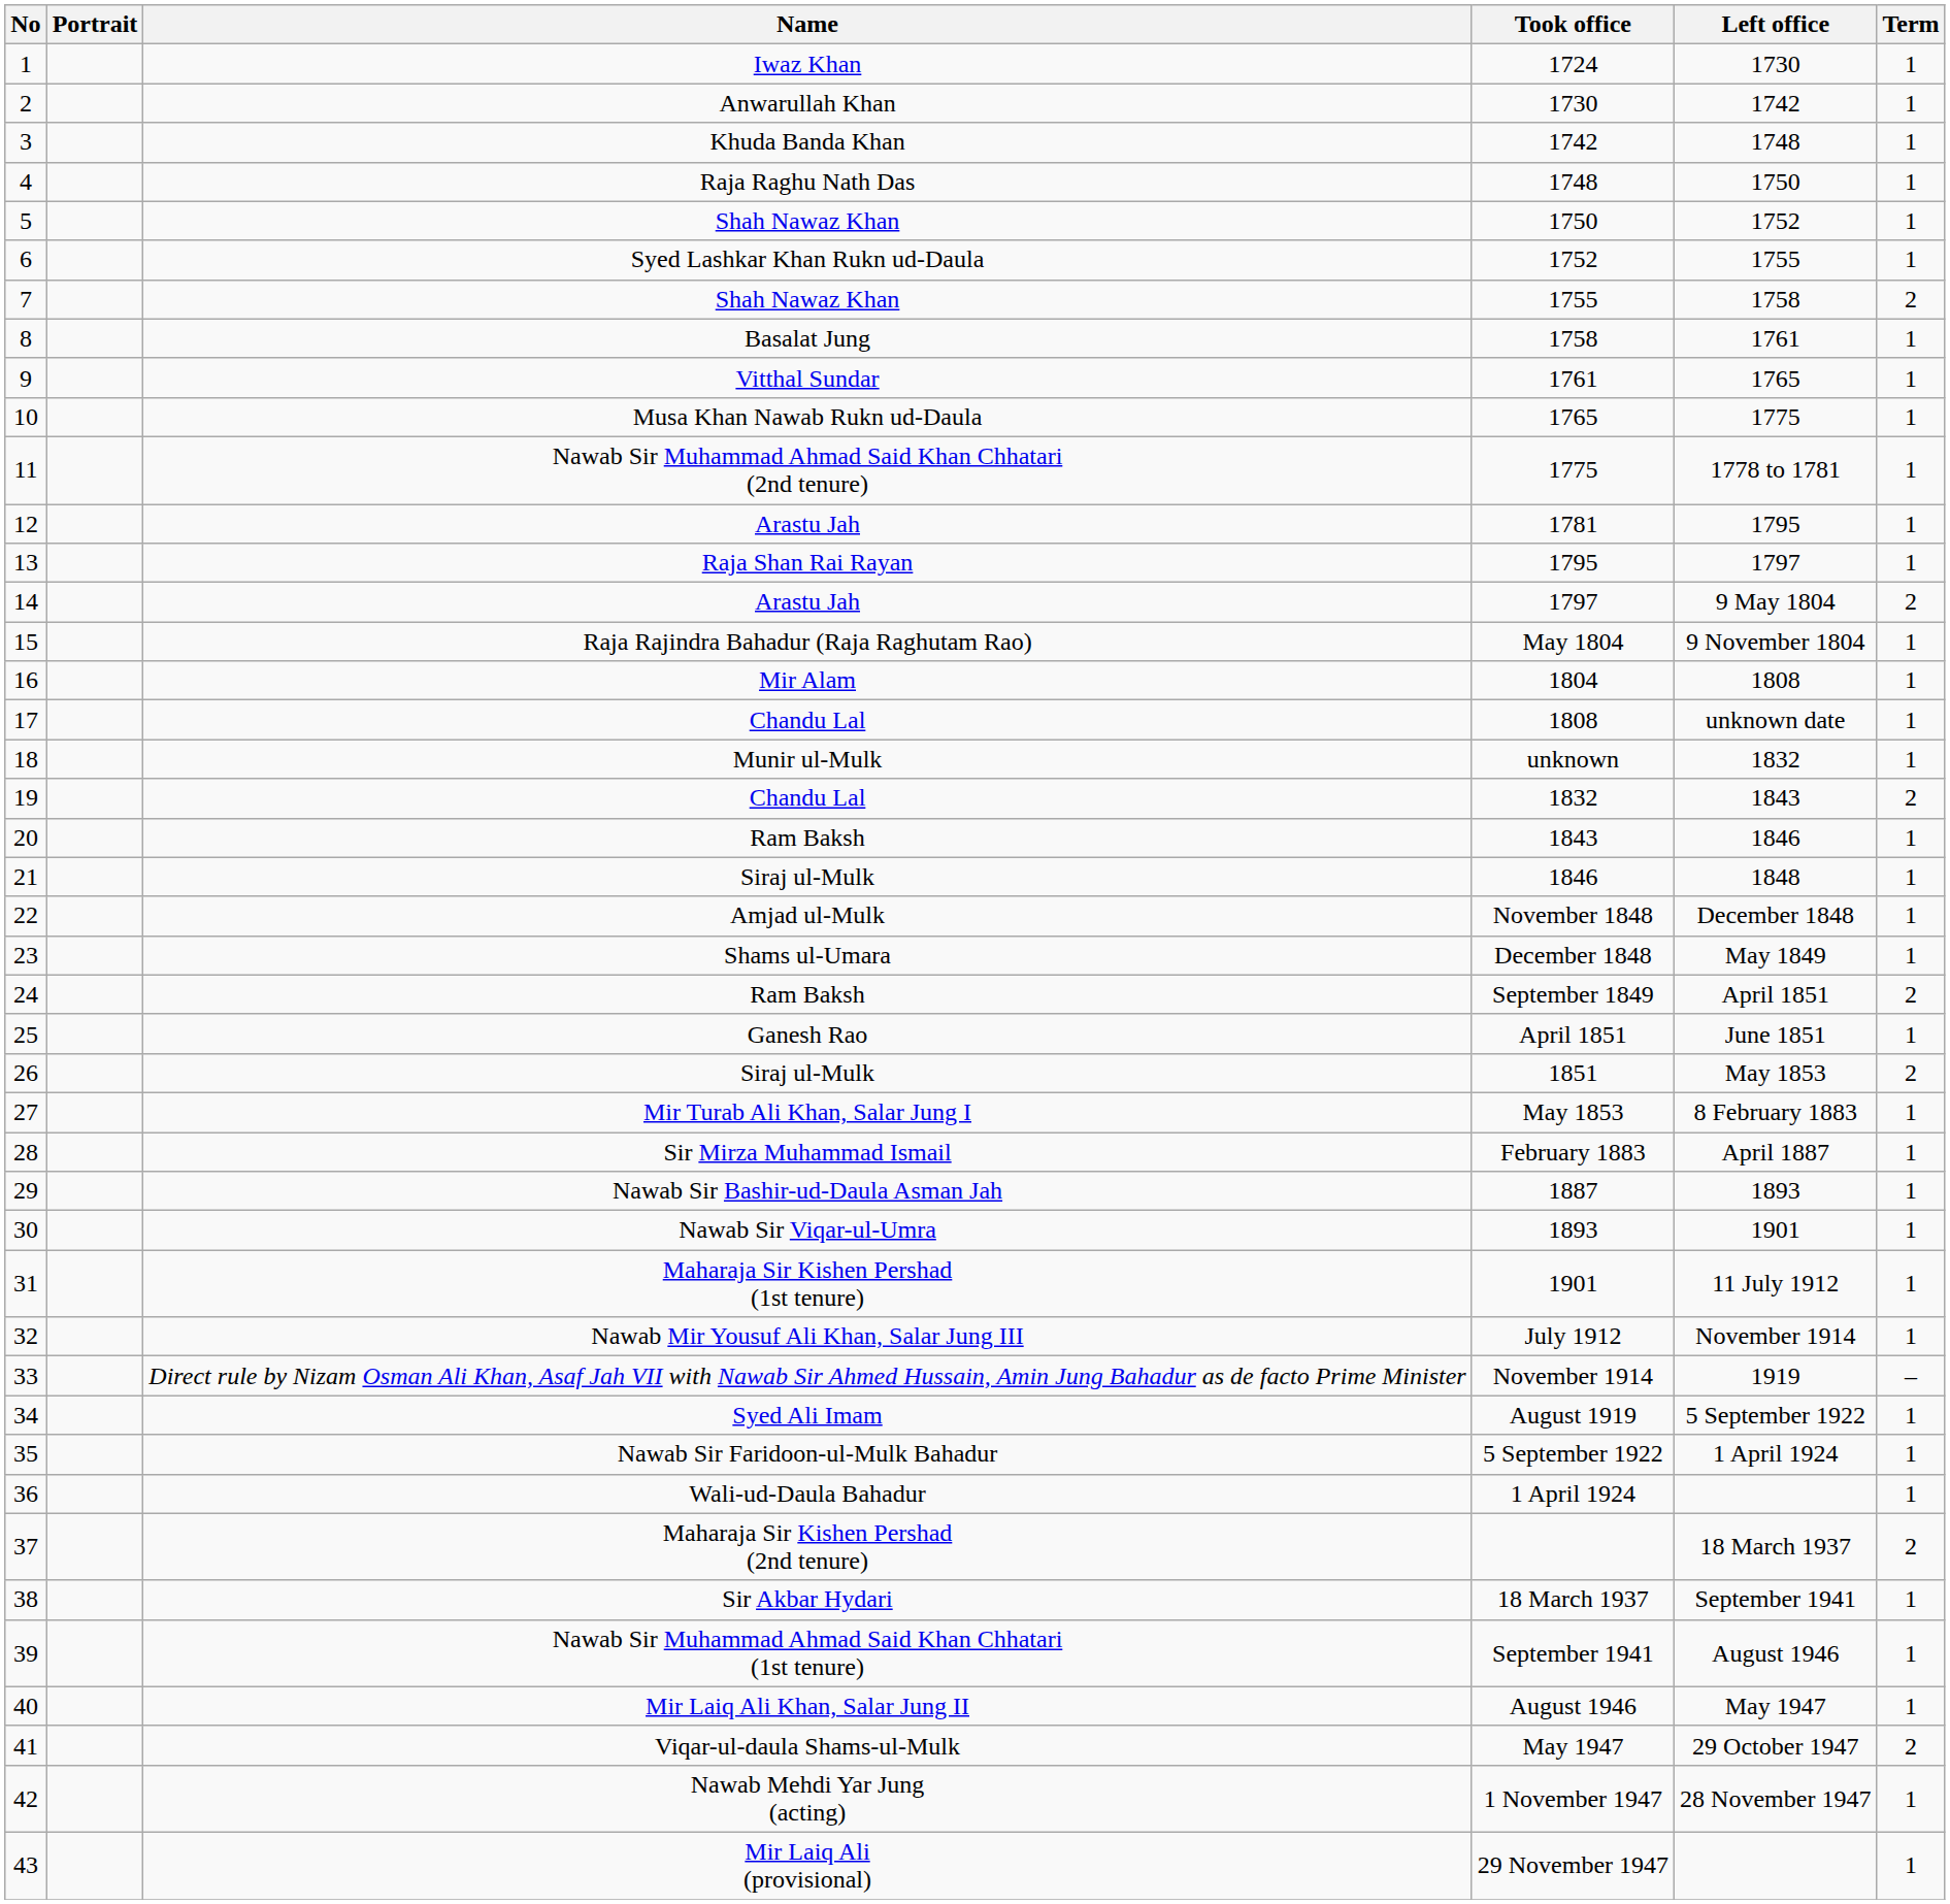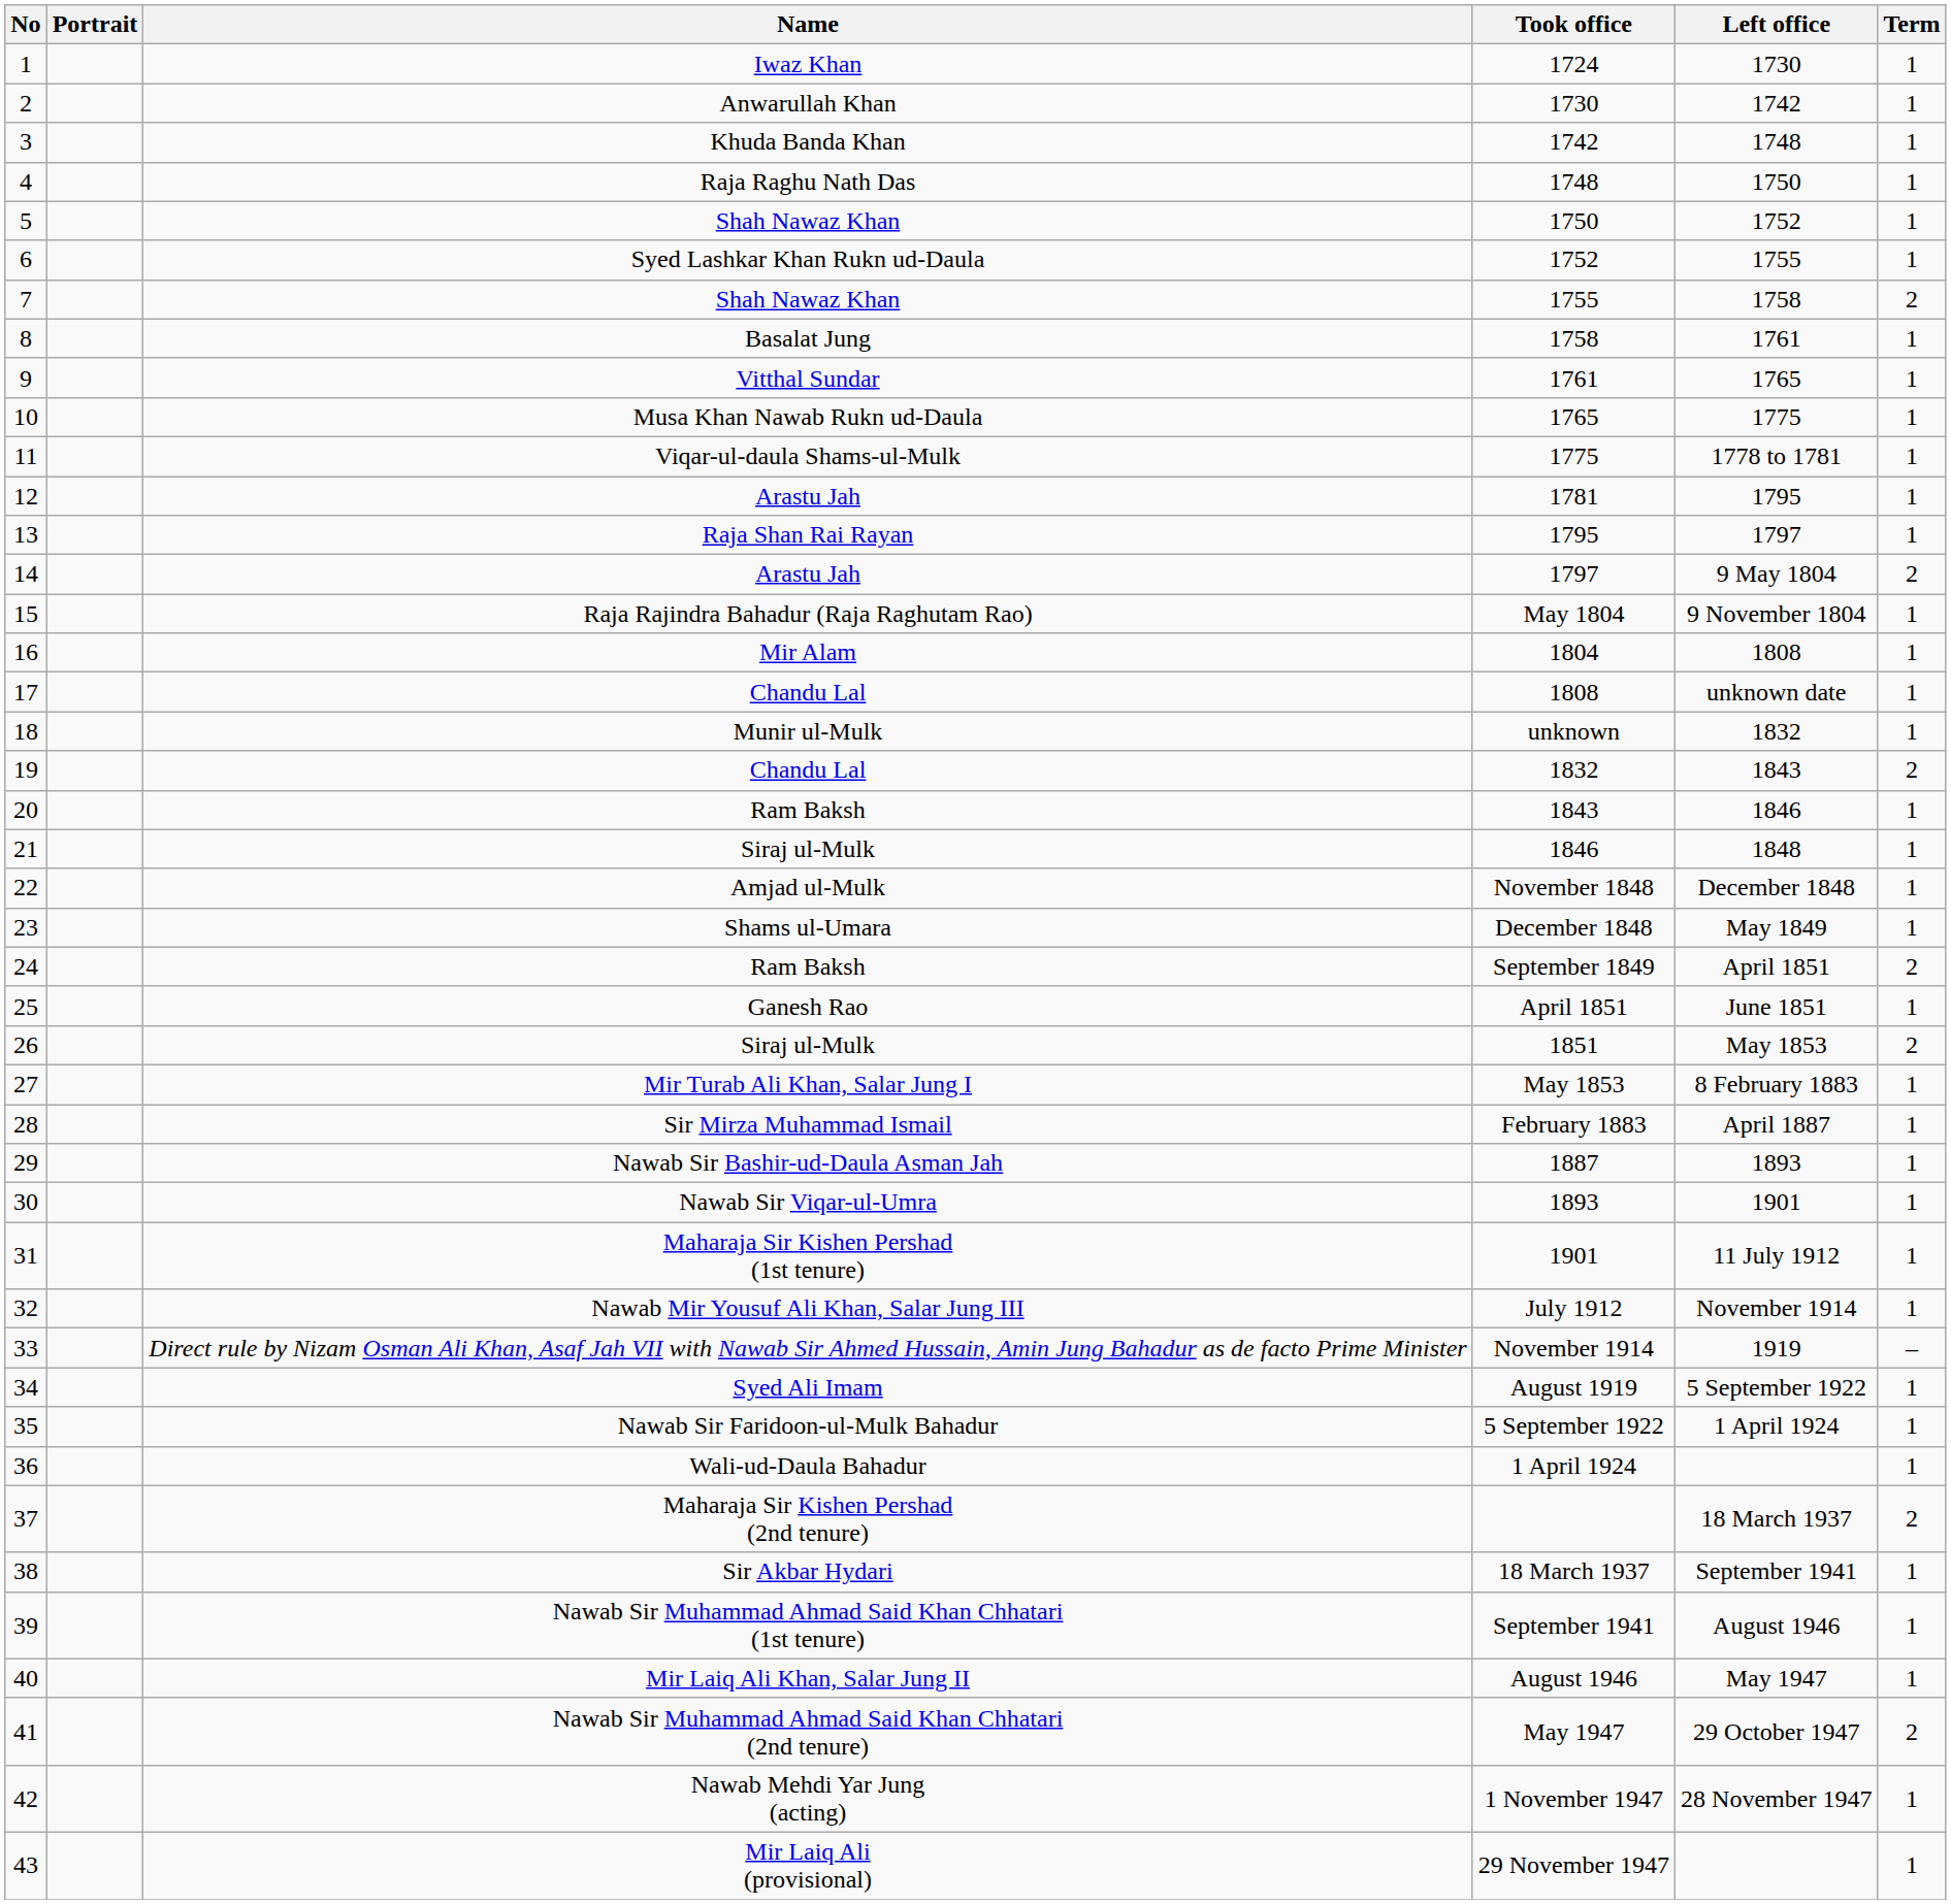 <table class="wikitable" style="text-align:center">
 <tr>
 <th>No</th>
 <th>Portrait</th>
 <th>Name</th>
 <th>Took office</th>
 <th>Left office</th>
 <th>Term</th>
 </tr>
 <tr>
 <td>1</td>
 <td></td>
 <td><a href='#'>Iwaz Khan</a></td>
 <td>1724</td>
 <td>1730</td>
 <td>1</td>
 </tr>
 <tr>
 <td>2</td>
 <td></td>
 <td>Anwarullah Khan</td>
 <td>1730</td>
 <td>1742</td>
 <td>1</td>
 </tr>
 <tr>
 <td>3</td>
 <td></td>
 <td>Khuda Banda Khan</td>
 <td>1742</td>
 <td>1748</td>
 <td>1</td>
 </tr>
 <tr>
 <td>4</td>
 <td></td>
 <td>Raja Raghu Nath Das</td>
 <td>1748</td>
 <td>1750</td>
 <td>1</td>
 </tr>
 <tr>
 <td>5</td>
 <td></td>
 <td><a href='#'>Shah Nawaz Khan</a></td>
 <td>1750</td>
 <td>1752</td>
 <td>1</td>
 </tr>
 <tr>
 <td>6</td>
 <td></td>
 <td>Syed Lashkar Khan Rukn ud-Daula</td>
 <td>1752</td>
 <td>1755</td>
 <td>1</td>
 </tr>
 <tr>
 <td>7</td>
 <td></td>
 <td><a href='#'>Shah Nawaz Khan</a></td>
 <td>1755</td>
 <td>1758</td>
 <td>2</td>
 </tr>
 <tr>
 <td>8</td>
 <td></td>
 <td>Basalat Jung</td>
 <td>1758</td>
 <td>1761</td>
 <td>1</td>
 </tr>
 <tr>
 <td>9</td>
 <td></td>
 <td><a href='#'>Vitthal Sundar</a></td>
 <td>1761</td>
 <td>1765</td>
 <td>1</td>
 </tr>
 <tr>
 <td>10</td>
 <td></td>
 <td>Musa Khan Nawab Rukn ud-Daula</td>
 <td>1765</td>
 <td>1775</td>
 <td>1</td>
 </tr>
 <tr>
 <td>11</td>
 <td></td>
-<td>Nawab Sir <a href='#'>Muhammad Ahmad Said Khan Chhatari</a> <br>(2nd tenure)</td>
+<td>Viqar-ul-daula Shams-ul-Mulk</td>
 <td>1775</td>
 <td>1778 to 1781</td>
 <td>1</td>
 </tr>
 <tr>
 <td>12</td>
 <td></td>
 <td><a href='#'>Arastu Jah</a></td>
 <td>1781</td>
 <td>1795</td>
 <td>1</td>
 </tr>
 <tr>
 <td>13</td>
 <td></td>
 <td><a href='#'>Raja Shan Rai Rayan</a></td>
 <td>1795</td>
 <td>1797</td>
 <td>1</td>
 </tr>
 <tr>
 <td>14</td>
 <td></td>
 <td><a href='#'>Arastu Jah</a></td>
 <td>1797</td>
 <td>9 May 1804</td>
 <td>2</td>
 </tr>
 <tr>
 <td>15</td>
 <td></td>
 <td>Raja Rajindra Bahadur (Raja Raghutam Rao)</td>
 <td>May 1804</td>
 <td>9 November 1804</td>
 <td>1</td>
 </tr>
 <tr>
 <td>16</td>
 <td></td>
 <td><a href='#'>Mir Alam</a></td>
 <td>1804</td>
 <td>1808</td>
 <td>1</td>
 </tr>
 <tr>
 <td>17</td>
 <td></td>
 <td><a href='#'>Chandu Lal</a></td>
 <td>1808</td>
 <td>unknown date</td>
 <td>1</td>
 </tr>
 <tr>
 <td>18</td>
 <td></td>
 <td>Munir ul-Mulk</td>
 <td>unknown</td>
 <td>1832</td>
 <td>1</td>
 </tr>
 <tr>
 <td>19</td>
 <td></td>
 <td><a href='#'>Chandu Lal</a></td>
 <td>1832</td>
 <td>1843</td>
 <td>2</td>
 </tr>
 <tr>
 <td>20</td>
 <td></td>
 <td>Ram Baksh</td>
 <td>1843</td>
 <td>1846</td>
 <td>1</td>
 </tr>
 <tr>
 <td>21</td>
 <td></td>
 <td>Siraj ul-Mulk</td>
 <td>1846</td>
 <td>1848</td>
 <td>1</td>
 </tr>
 <tr>
 <td>22</td>
 <td></td>
 <td>Amjad ul-Mulk</td>
 <td>November 1848</td>
 <td>December 1848</td>
 <td>1</td>
 </tr>
 <tr>
 <td>23</td>
 <td></td>
 <td>Shams ul-Umara</td>
 <td>December 1848</td>
 <td>May 1849</td>
 <td>1</td>
 </tr>
 <tr>
 <td>24</td>
 <td></td>
 <td>Ram Baksh</td>
 <td>September 1849</td>
 <td>April 1851</td>
 <td>2</td>
 </tr>
 <tr>
 <td>25</td>
 <td></td>
 <td>Ganesh Rao</td>
 <td>April 1851</td>
 <td>June 1851</td>
 <td>1</td>
 </tr>
 <tr>
 <td>26</td>
 <td></td>
 <td>Siraj ul-Mulk</td>
 <td>1851</td>
 <td>May 1853</td>
 <td>2</td>
 </tr>
 <tr>
 <td>27</td>
 <td></td>
 <td><a href='#'>Mir Turab Ali Khan, Salar Jung I</a></td>
 <td>May 1853</td>
 <td>8 February 1883</td>
 <td>1</td>
 </tr>
 <tr>
 <td>28</td>
 <td></td>
 <td>Sir <a href='#'>Mirza Muhammad Ismail</a></td>
 <td>February 1883</td>
 <td>April 1887</td>
 <td>1</td>
 </tr>
 <tr>
 <td>29</td>
 <td></td>
 <td>Nawab Sir <a href='#'>Bashir-ud-Daula Asman Jah</a></td>
 <td>1887</td>
 <td>1893</td>
 <td>1</td>
 </tr>
 <tr>
 <td>30</td>
 <td></td>
 <td>Nawab Sir <a href='#'>Viqar-ul-Umra</a></td>
 <td>1893</td>
 <td>1901</td>
 <td>1</td>
 </tr>
 <tr>
 <td>31</td>
 <td></td>
 <td><a href='#'>Maharaja Sir Kishen Pershad</a> <br>(1st tenure)</td>
 <td>1901</td>
 <td>11 July 1912</td>
 <td>1</td>
 </tr>
 <tr>
 <td>32</td>
 <td></td>
 <td>Nawab <a href='#'>Mir Yousuf Ali Khan, Salar Jung III</a></td>
 <td>July 1912</td>
 <td>November 1914</td>
 <td>1</td>
 </tr>
 <tr>
 <td>33</td>
 <td></td>
 <td><em>Direct rule by Nizam <a href='#'>Osman Ali Khan, Asaf Jah VII</a> with <a href='#'>Nawab Sir Ahmed Hussain, Amin Jung Bahadur</a> as de facto Prime Minister</em></td>
 <td>November 1914</td>
 <td>1919</td>
 <td>–</td>
 </tr>
 <tr>
 <td>34</td>
 <td></td>
 <td><a href='#'>Syed Ali Imam</a></td>
 <td>August 1919</td>
 <td>5 September 1922</td>
 <td>1</td>
 </tr>
 <tr>
 <td>35</td>
 <td></td>
 <td>Nawab Sir Faridoon-ul-Mulk Bahadur</td>
 <td>5 September 1922</td>
 <td>1 April 1924</td>
 <td>1</td>
 </tr>
 <tr>
 <td>36</td>
 <td></td>
 <td>Wali-ud-Daula Bahadur</td>
 <td>1 April 1924</td>
 <td></td>
 <td>1</td>
 </tr>
 <tr>
 <td>37</td>
 <td></td>
 <td>Maharaja Sir <a href='#'>Kishen Pershad</a> <br>(2nd tenure)</td>
 <td></td>
 <td>18 March 1937</td>
 <td>2</td>
 </tr>
 <tr>
 <td>38</td>
 <td></td>
 <td>Sir <a href='#'>Akbar Hydari</a></td>
 <td>18 March 1937</td>
 <td>September 1941</td>
 <td>1</td>
 </tr>
 <tr>
 <td>39</td>
 <td></td>
 <td>Nawab Sir <a href='#'>Muhammad Ahmad Said Khan Chhatari</a> <br>(1st tenure)</td>
 <td>September 1941</td>
 <td>August 1946</td>
 <td>1</td>
 </tr>
 <tr>
 <td>40</td>
 <td></td>
 <td><a href='#'>Mir Laiq Ali Khan, Salar Jung II</a></td>
 <td>August 1946</td>
 <td>May 1947</td>
 <td>1</td>
 </tr>
 <tr>
 <td>41</td>
 <td></td>
-<td>Viqar-ul-daula Shams-ul-Mulk</td>
+<td>Nawab Sir <a href='#'>Muhammad Ahmad Said Khan Chhatari</a> <br>(2nd tenure)</td>
 <td>May 1947</td>
 <td>29 October 1947</td>
 <td>2</td>
 </tr>
 <tr>
 <td>42</td>
 <td></td>
 <td>Nawab Mehdi Yar Jung <br>(acting)</td>
 <td>1 November 1947</td>
 <td>28 November 1947</td>
 <td>1</td>
 </tr>
 <tr>
 <td>43</td>
 <td></td>
 <td><a href='#'>Mir Laiq Ali</a> <br>(provisional)</td>
 <td>29 November 1947</td>
 <td></td>
 <td>1</td>
 </tr>
 <tr>
 </tr>
 </table>
